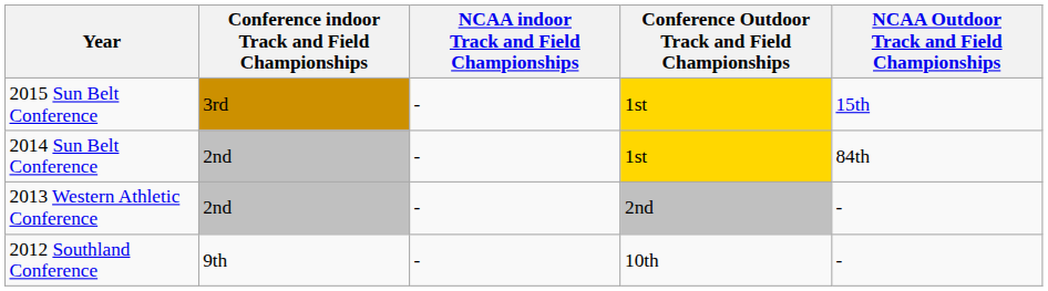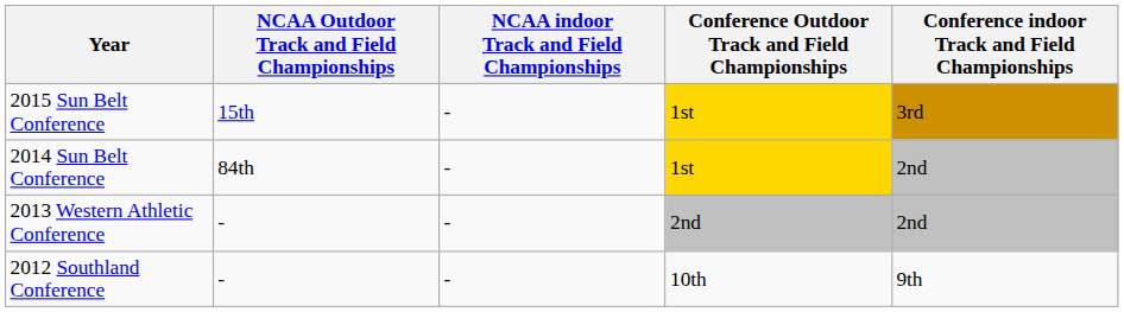 <table class="wikitable sortable">
 <tr>
 <th>Year</th>
-<th>Conference indoor<br>Track and Field Championships</th>
+<th><a href='#'>NCAA Outdoor<br>Track and Field Championships</a></th>
 <th><a href='#'>NCAA indoor<br>Track and Field Championships</a></th>
 <th>Conference Outdoor<br>Track and Field Championships</th>
-<th><a href='#'>NCAA Outdoor<br>Track and Field Championships</a></th>
+<th>Conference indoor<br>Track and Field Championships</th>
 </tr>
 <tr>
 <td>2015 <a href='#'>Sun Belt Conference</a></td>
-<td bgcolor=cc99000> 3rd</td>
+<td><a href='#'> 15th</a></td>
 <td>-</td>
 <td bgcolor=gold> 1st</td>
-<td><a href='#'> 15th</a></td>
+<td bgcolor=cc99000> 3rd</td>
 </tr>
 <tr>
 <td>2014 <a href='#'>Sun Belt Conference</a></td>
-<td bgcolor=silver> 2nd</td>
+<td> 84th</td>
 <td>-</td>
 <td bgcolor=gold> 1st</td>
-<td> 84th</td>
+<td bgcolor=silver> 2nd</td>
 </tr>
 <tr>
 <td>2013 <a href='#'>Western Athletic Conference</a></td>
-<td bgcolor=silver> 2nd</td>
+<td>-</td>
 <td>-</td>
 <td bgcolor=silver> 2nd</td>
-<td>-</td>
+<td bgcolor=silver> 2nd</td>
 </tr>
 <tr>
 <td>2012 <a href='#'>Southland Conference</a></td>
-<td> 9th</td>
+<td>-</td>
 <td>-</td>
 <td> 10th</td>
-<td>-</td>
+<td> 9th</td>
 </tr>
 </table>
